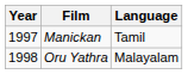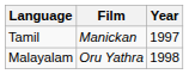 <table class="wikitable sortable">
 <tr>
+<th>Language</th>
+<th>Film</th>
 <th>Year</th>
-<th>Film</th>
-<th>Language</th>
 </tr>
 <tr>
+<td>Tamil</td>
+<td><em>Manickan</em></td>
 <td>1997</td>
-<td><em>Manickan</em></td>
-<td>Tamil</td>
 </tr>
 <tr>
+<td>Malayalam</td>
+<td><em>Oru Yathra</em></td>
 <td>1998</td>
-<td><em>Oru Yathra</em></td>
-<td>Malayalam</td>
 </tr>
 </table>
